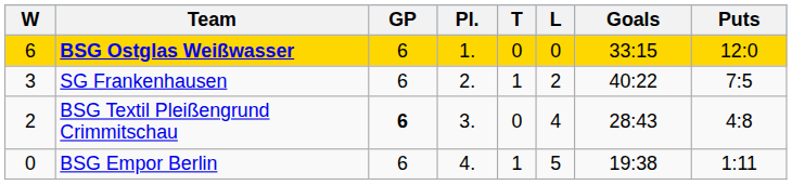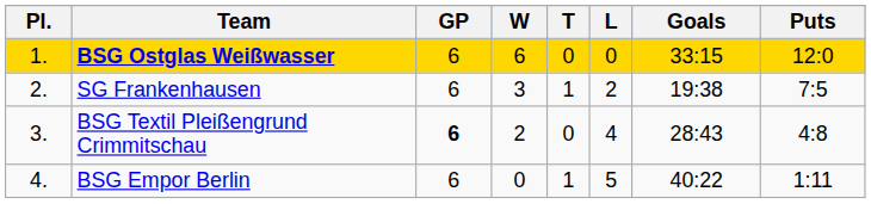 <table class="wikitable" width="650px" style="text-align:center">
 <tr bgcolor="#63B8FF">
-<th>W</th>
+<th>Pl.</th>
 <th width="40%">Team</th>
 <th>GP</th>
-<th>Pl.</th>
+<th>W</th>
 <th>T</th>
 <th>L</th>
 <th>Goals</th>
 <th>Puts</th>
 </tr>
 <tr bgcolor="#FFD700">
-<td>6</td>
+<td>1.</td>
 <td align="left"><strong><a href='#'>BSG Ostglas Weißwasser</a></strong></td>
 <td>6</td>
-<td>1.</td>
+<td>6</td>
 <td>0</td>
 <td>0</td>
 <td>33:15</td>
 <td>12:0</td>
 </tr>
 <tr>
-<td>3</td>
+<td>2.</td>
 <td align="left"><a href='#'>SG Frankenhausen</a></td>
 <td>6</td>
-<td>2.</td>
+<td>3</td>
 <td>1</td>
 <td>2</td>
-<td>40:22</td>
+<td>19:38</td>
 <td>7:5</td>
 </tr>
 <tr>
-<td>2</td>
+<td>3.</td>
 <td align="left"><a href='#'>BSG Textil Pleißengrund Crimmitschau</a></td>
 <td><strong>6</strong></td>
-<td>3.</td>
+<td>2</td>
 <td>0</td>
 <td>4</td>
 <td>28:43</td>
 <td>4:8</td>
 </tr>
 <tr>
-<td>0</td>
+<td>4.</td>
 <td align="left"><a href='#'>BSG Empor Berlin</a></td>
 <td>6</td>
-<td>4.</td>
+<td>0</td>
 <td>1</td>
 <td>5</td>
-<td>19:38</td>
+<td>40:22</td>
 <td>1:11</td>
 </tr>
 </table>
